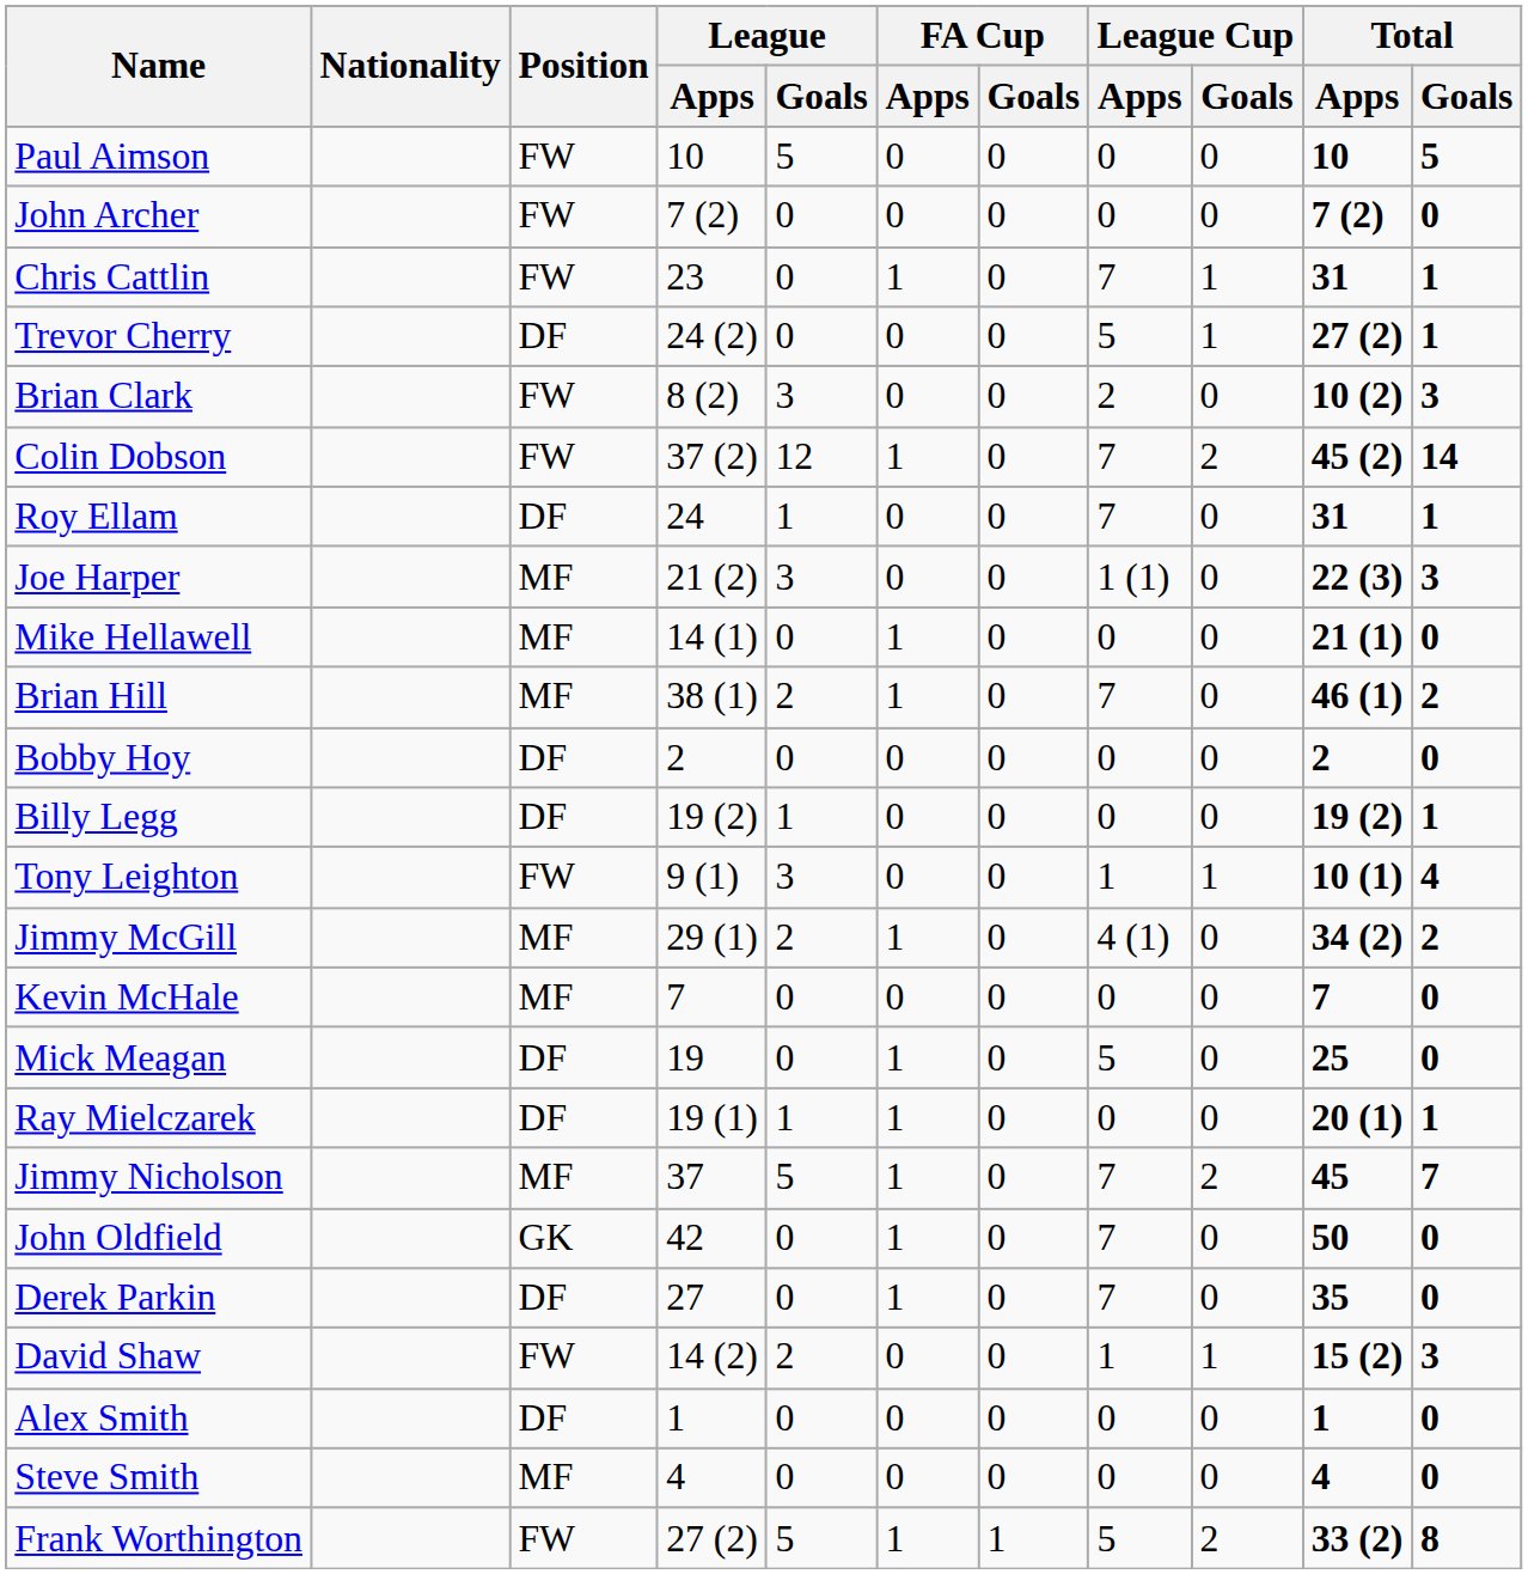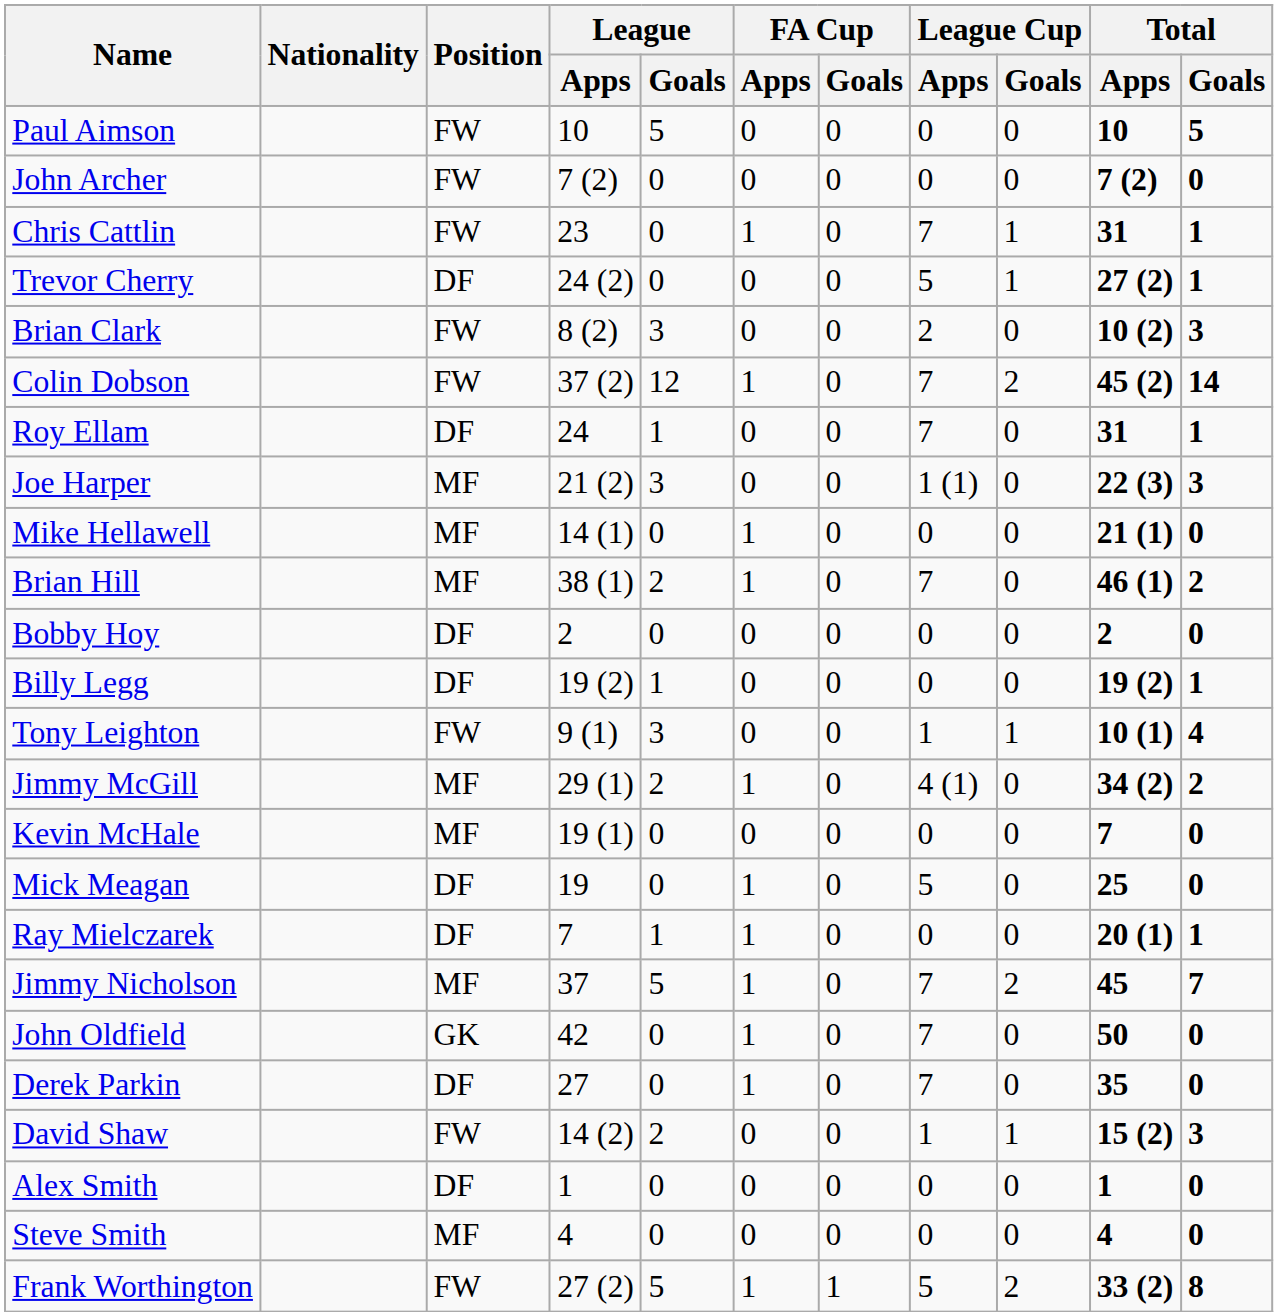 <table class="wikitable sortable">
 <tr>
 <th scope=col rowspan=2>Name</th>
 <th scope=col rowspan=2>Nationality</th>
 <th scope=col rowspan=2>Position</th>
 <th scope=col colspan=2>League</th>
 <th scope=col colspan=2>FA Cup</th>
 <th scope=col colspan=2>League Cup</th>
 <th scope=col colspan=2>Total</th>
 </tr>
 <tr>
 <th>Apps</th>
 <th>Goals</th>
 <th>Apps</th>
 <th>Goals</th>
 <th>Apps</th>
 <th>Goals</th>
 <th>Apps</th>
 <th>Goals</th>
 </tr>
 <tr>
 <td><a href='#'>Paul Aimson</a></td>
 <td></td>
 <td>FW</td>
 <td>10</td>
 <td>5</td>
 <td>0</td>
 <td>0</td>
 <td>0</td>
 <td>0</td>
 <td><strong>10</strong></td>
 <td><strong>5</strong></td>
 </tr>
 <tr>
 <td><a href='#'>John Archer</a></td>
 <td></td>
 <td>FW</td>
 <td>7 (2)</td>
 <td>0</td>
 <td>0</td>
 <td>0</td>
 <td>0</td>
 <td>0</td>
 <td><strong>7 (2)</strong></td>
 <td><strong>0</strong></td>
 </tr>
 <tr>
 <td><a href='#'>Chris Cattlin</a></td>
 <td></td>
 <td>FW</td>
 <td>23</td>
 <td>0</td>
 <td>1</td>
 <td>0</td>
 <td>7</td>
 <td>1</td>
 <td><strong>31</strong></td>
 <td><strong>1</strong></td>
 </tr>
 <tr>
 <td><a href='#'>Trevor Cherry</a></td>
 <td></td>
 <td>DF</td>
 <td>24 (2)</td>
 <td>0</td>
 <td>0</td>
 <td>0</td>
 <td>5</td>
 <td>1</td>
 <td><strong>27 (2)</strong></td>
 <td><strong>1</strong></td>
 </tr>
 <tr>
 <td><a href='#'>Brian Clark</a></td>
 <td></td>
 <td>FW</td>
 <td>8 (2)</td>
 <td>3</td>
 <td>0</td>
 <td>0</td>
 <td>2</td>
 <td>0</td>
 <td><strong>10 (2)</strong></td>
 <td><strong>3</strong></td>
 </tr>
 <tr>
 <td><a href='#'>Colin Dobson</a></td>
 <td></td>
 <td>FW</td>
 <td>37 (2)</td>
 <td>12</td>
 <td>1</td>
 <td>0</td>
 <td>7</td>
 <td>2</td>
 <td><strong>45 (2)</strong></td>
 <td><strong>14</strong></td>
 </tr>
 <tr>
 <td><a href='#'>Roy Ellam</a></td>
 <td></td>
 <td>DF</td>
 <td>24</td>
 <td>1</td>
 <td>0</td>
 <td>0</td>
 <td>7</td>
 <td>0</td>
 <td><strong>31</strong></td>
 <td><strong>1</strong></td>
 </tr>
 <tr>
 <td><a href='#'>Joe Harper</a></td>
 <td></td>
 <td>MF</td>
 <td>21 (2)</td>
 <td>3</td>
 <td>0</td>
 <td>0</td>
 <td>1 (1)</td>
 <td>0</td>
 <td><strong>22 (3)</strong></td>
 <td><strong>3</strong></td>
 </tr>
 <tr>
 <td><a href='#'>Mike Hellawell</a></td>
 <td></td>
 <td>MF</td>
 <td>14 (1)</td>
 <td>0</td>
 <td>1</td>
 <td>0</td>
 <td>0</td>
 <td>0</td>
 <td><strong>21 (1)</strong></td>
 <td><strong>0</strong></td>
 </tr>
 <tr>
 <td><a href='#'>Brian Hill</a></td>
 <td></td>
 <td>MF</td>
 <td>38 (1)</td>
 <td>2</td>
 <td>1</td>
 <td>0</td>
 <td>7</td>
 <td>0</td>
 <td><strong>46 (1)</strong></td>
 <td><strong>2</strong></td>
 </tr>
 <tr>
 <td><a href='#'>Bobby Hoy</a></td>
 <td></td>
 <td>DF</td>
 <td>2</td>
 <td>0</td>
 <td>0</td>
 <td>0</td>
 <td>0</td>
 <td>0</td>
 <td><strong>2</strong></td>
 <td><strong>0</strong></td>
 </tr>
 <tr>
 <td><a href='#'>Billy Legg</a></td>
 <td></td>
 <td>DF</td>
 <td>19 (2)</td>
 <td>1</td>
 <td>0</td>
 <td>0</td>
 <td>0</td>
 <td>0</td>
 <td><strong>19 (2)</strong></td>
 <td><strong>1</strong></td>
 </tr>
 <tr>
 <td><a href='#'>Tony Leighton</a></td>
 <td></td>
 <td>FW</td>
 <td>9 (1)</td>
 <td>3</td>
 <td>0</td>
 <td>0</td>
 <td>1</td>
 <td>1</td>
 <td><strong>10 (1)</strong></td>
 <td><strong>4</strong></td>
 </tr>
 <tr>
 <td><a href='#'>Jimmy McGill</a></td>
 <td></td>
 <td>MF</td>
 <td>29 (1)</td>
 <td>2</td>
 <td>1</td>
 <td>0</td>
 <td>4 (1)</td>
 <td>0</td>
 <td><strong>34 (2)</strong></td>
 <td><strong>2</strong></td>
 </tr>
 <tr>
 <td><a href='#'>Kevin McHale</a></td>
 <td></td>
 <td>MF</td>
-<td>7</td>
+<td>19 (1)</td>
 <td>0</td>
 <td>0</td>
 <td>0</td>
 <td>0</td>
 <td>0</td>
 <td><strong>7</strong></td>
 <td><strong>0</strong></td>
 </tr>
 <tr>
 <td><a href='#'>Mick Meagan</a></td>
 <td></td>
 <td>DF</td>
 <td>19</td>
 <td>0</td>
 <td>1</td>
 <td>0</td>
 <td>5</td>
 <td>0</td>
 <td><strong>25</strong></td>
 <td><strong>0</strong></td>
 </tr>
 <tr>
 <td><a href='#'>Ray Mielczarek</a></td>
 <td></td>
 <td>DF</td>
-<td>19 (1)</td>
+<td>7</td>
 <td>1</td>
 <td>1</td>
 <td>0</td>
 <td>0</td>
 <td>0</td>
 <td><strong>20 (1)</strong></td>
 <td><strong>1</strong></td>
 </tr>
 <tr>
 <td><a href='#'>Jimmy Nicholson</a></td>
 <td></td>
 <td>MF</td>
 <td>37</td>
 <td>5</td>
 <td>1</td>
 <td>0</td>
 <td>7</td>
 <td>2</td>
 <td><strong>45</strong></td>
 <td><strong>7</strong></td>
 </tr>
 <tr>
 <td><a href='#'>John Oldfield</a></td>
 <td></td>
 <td>GK</td>
 <td>42</td>
 <td>0</td>
 <td>1</td>
 <td>0</td>
 <td>7</td>
 <td>0</td>
 <td><strong>50</strong></td>
 <td><strong>0</strong></td>
 </tr>
 <tr>
 <td><a href='#'>Derek Parkin</a></td>
 <td></td>
 <td>DF</td>
 <td>27</td>
 <td>0</td>
 <td>1</td>
 <td>0</td>
 <td>7</td>
 <td>0</td>
 <td><strong>35</strong></td>
 <td><strong>0</strong></td>
 </tr>
 <tr>
 <td><a href='#'>David Shaw</a></td>
 <td></td>
 <td>FW</td>
 <td>14 (2)</td>
 <td>2</td>
 <td>0</td>
 <td>0</td>
 <td>1</td>
 <td>1</td>
 <td><strong>15 (2)</strong></td>
 <td><strong>3</strong></td>
 </tr>
 <tr>
 <td><a href='#'>Alex Smith</a></td>
 <td></td>
 <td>DF</td>
 <td>1</td>
 <td>0</td>
 <td>0</td>
 <td>0</td>
 <td>0</td>
 <td>0</td>
 <td><strong>1</strong></td>
 <td><strong>0</strong></td>
 </tr>
 <tr>
 <td><a href='#'>Steve Smith</a></td>
 <td></td>
 <td>MF</td>
 <td>4</td>
 <td>0</td>
 <td>0</td>
 <td>0</td>
 <td>0</td>
 <td>0</td>
 <td><strong>4</strong></td>
 <td><strong>0</strong></td>
 </tr>
 <tr>
 <td><a href='#'>Frank Worthington</a></td>
 <td></td>
 <td>FW</td>
 <td>27 (2)</td>
 <td>5</td>
 <td>1</td>
 <td>1</td>
 <td>5</td>
 <td>2</td>
 <td><strong>33 (2)</strong></td>
 <td><strong>8</strong></td>
 </tr>
 <tr>
 </tr>
 </table>
